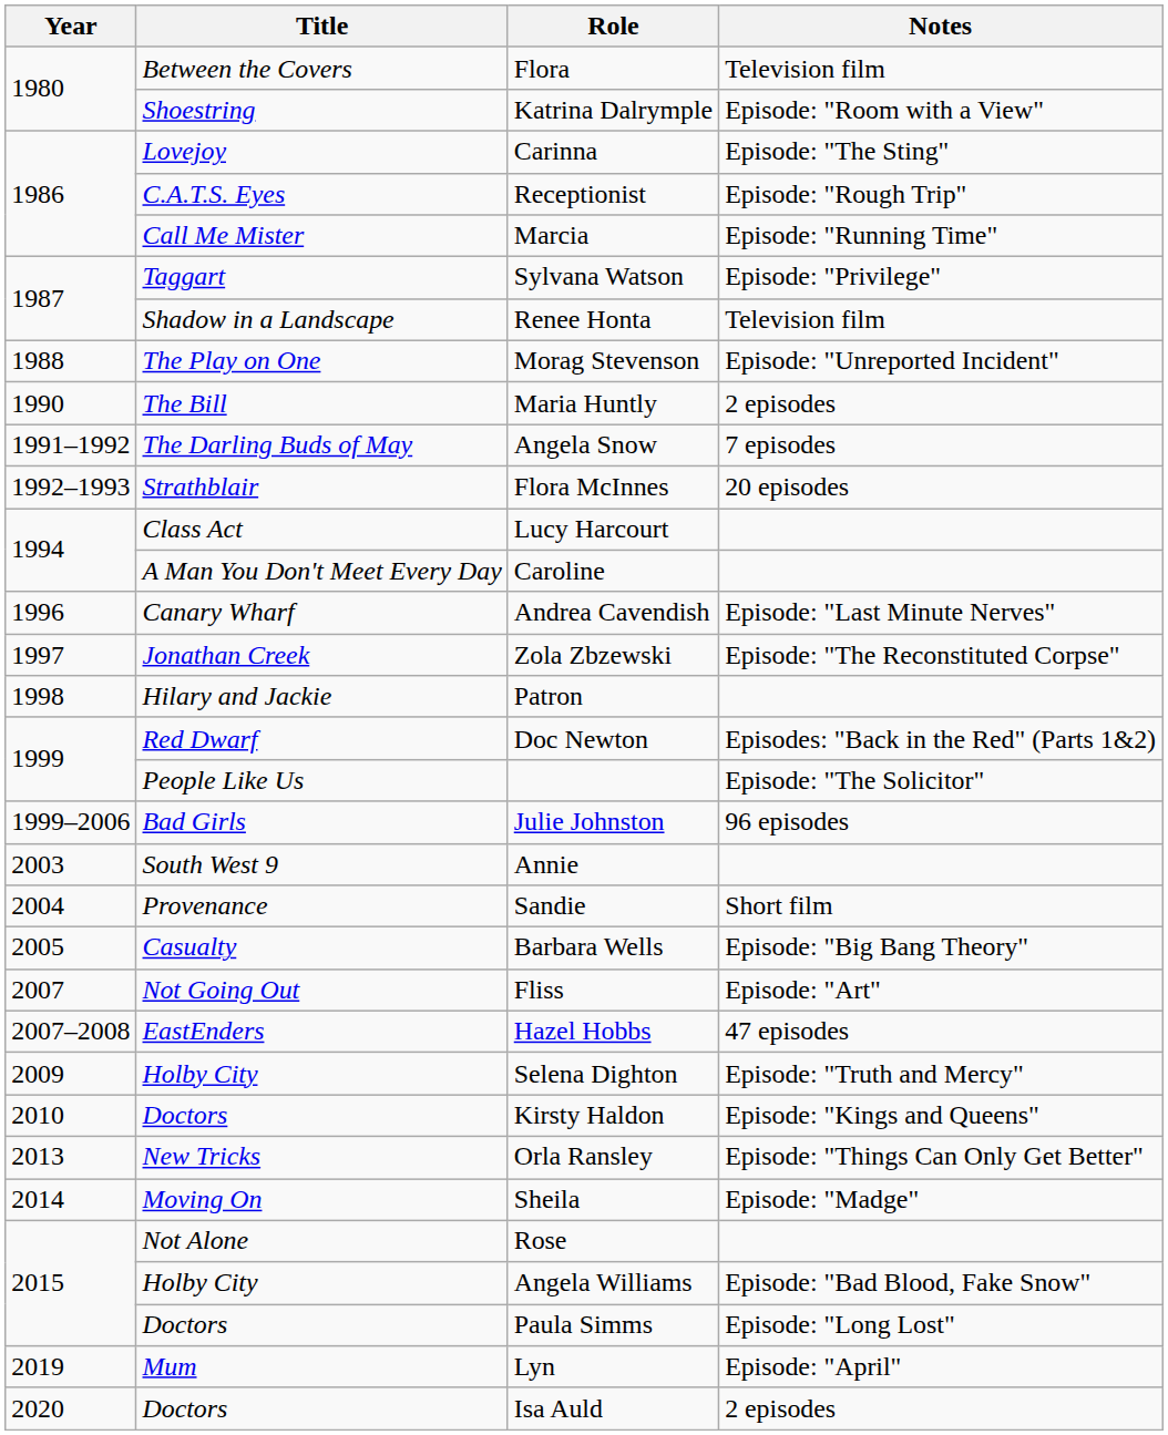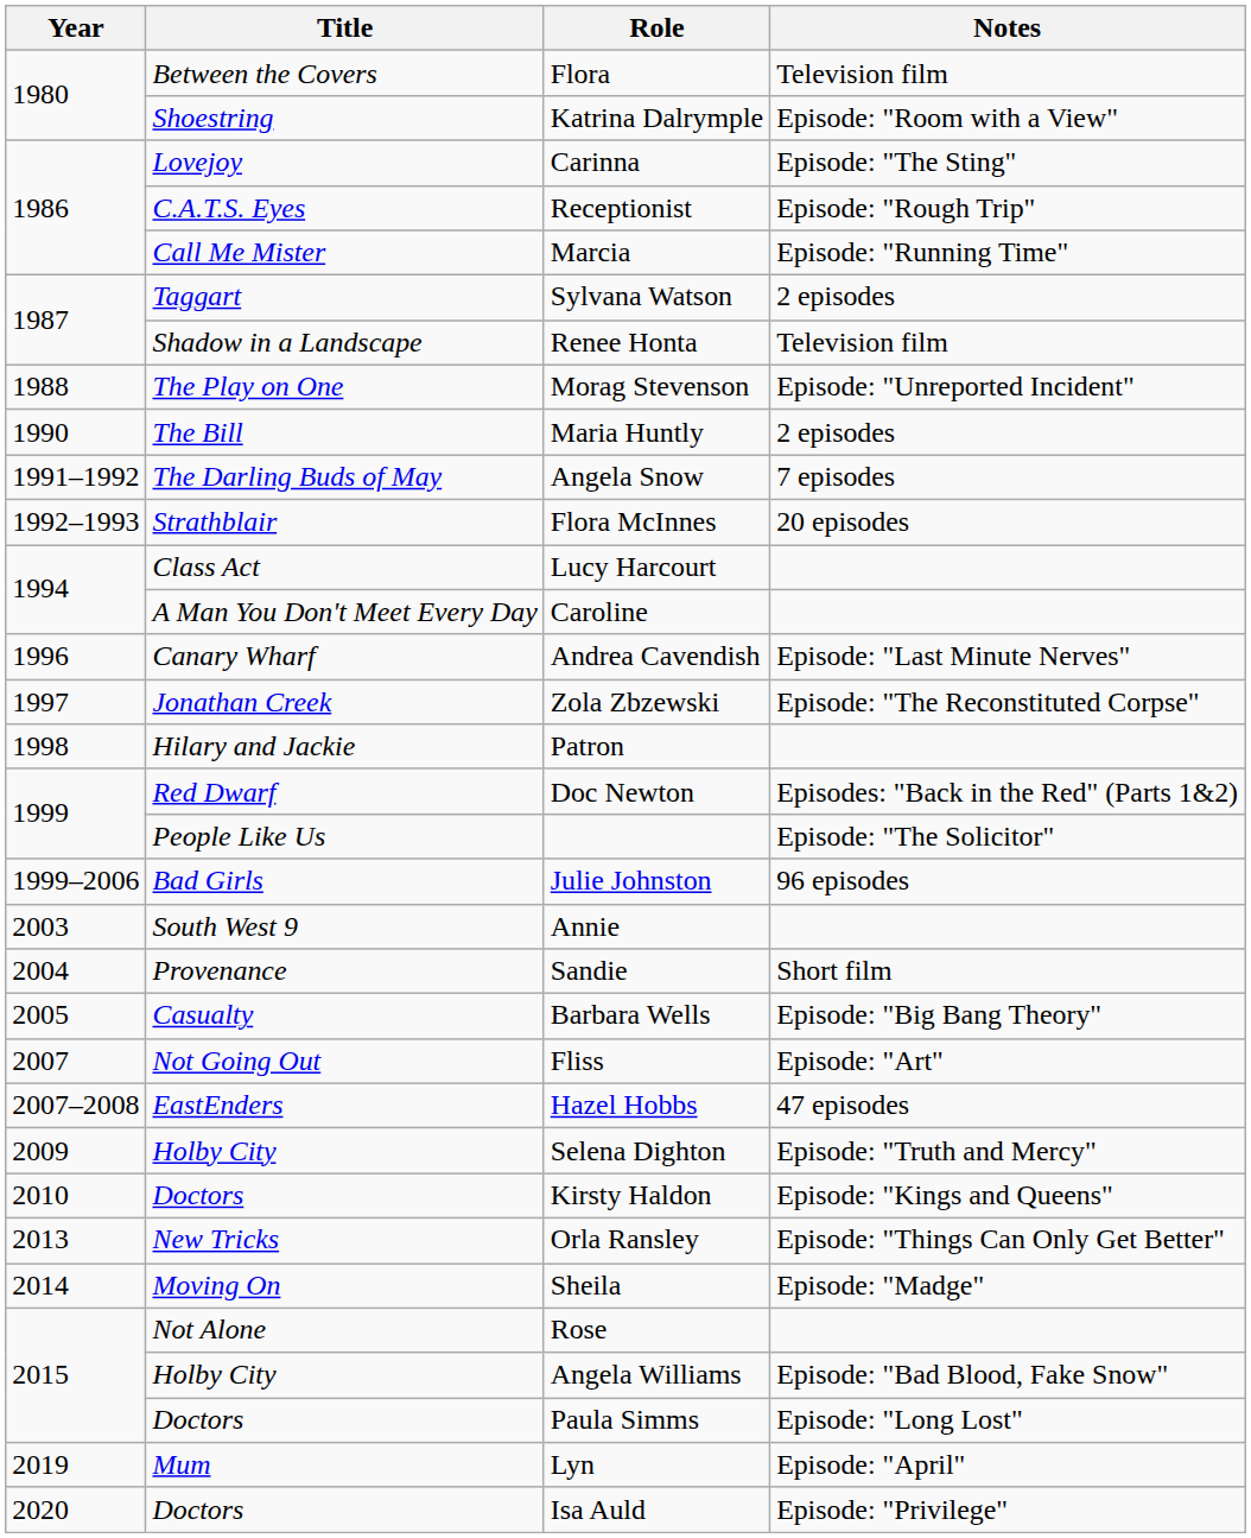 <table class="wikitable">
 <tr>
 <th>Year</th>
 <th>Title</th>
 <th>Role</th>
 <th>Notes</th>
 </tr>
 <tr>
 <td rowspan="2">1980</td>
 <td><em>Between the Covers</em></td>
 <td>Flora</td>
 <td>Television film</td>
 </tr>
 <tr>
 <td><em><a href='#'>Shoestring</a></em></td>
 <td>Katrina Dalrymple</td>
 <td>Episode: "Room with a View"</td>
 </tr>
 <tr>
 <td rowspan="3">1986</td>
 <td><em><a href='#'>Lovejoy</a></em></td>
 <td>Carinna</td>
 <td>Episode: "The Sting"</td>
 </tr>
 <tr>
 <td><em><a href='#'>C.A.T.S. Eyes</a></em></td>
 <td>Receptionist</td>
 <td>Episode: "Rough Trip"</td>
 </tr>
 <tr>
 <td><em><a href='#'>Call Me Mister</a></em></td>
 <td>Marcia</td>
 <td>Episode: "Running Time"</td>
 </tr>
 <tr>
 <td rowspan="2">1987</td>
 <td><em><a href='#'>Taggart</a></em></td>
 <td>Sylvana Watson</td>
-<td>Episode: "Privilege"</td>
+<td>2 episodes</td>
 </tr>
 <tr>
 <td><em>Shadow in a Landscape</em></td>
 <td>Renee Honta</td>
 <td>Television film</td>
 </tr>
 <tr>
 <td>1988</td>
 <td><em><a href='#'>The Play on One</a></em></td>
 <td>Morag Stevenson</td>
 <td>Episode: "Unreported Incident"</td>
 </tr>
 <tr>
 <td>1990</td>
 <td><em><a href='#'>The Bill</a></em></td>
 <td>Maria Huntly</td>
 <td>2 episodes</td>
 </tr>
 <tr>
 <td>1991–1992</td>
 <td><em><a href='#'>The Darling Buds of May</a></em></td>
 <td>Angela Snow</td>
 <td>7 episodes</td>
 </tr>
 <tr>
 <td>1992–1993</td>
 <td><em><a href='#'>Strathblair</a></em></td>
 <td>Flora McInnes</td>
 <td>20 episodes</td>
 </tr>
 <tr>
 <td rowspan="2">1994</td>
 <td><em>Class Act</em></td>
 <td>Lucy Harcourt</td>
 <td></td>
 </tr>
 <tr>
 <td><em>A Man You Don't Meet Every Day</em></td>
 <td>Caroline</td>
 <td></td>
 </tr>
 <tr>
 <td>1996</td>
 <td><em>Canary Wharf</em></td>
 <td>Andrea Cavendish</td>
 <td>Episode: "Last Minute Nerves"</td>
 </tr>
 <tr>
 <td>1997</td>
 <td><em><a href='#'>Jonathan Creek</a></em></td>
 <td>Zola Zbzewski</td>
 <td>Episode: "The Reconstituted Corpse"</td>
 </tr>
 <tr>
 <td>1998</td>
 <td><em>Hilary and Jackie</em></td>
 <td>Patron</td>
 <td></td>
 </tr>
 <tr>
 <td rowspan="2">1999</td>
 <td><em><a href='#'>Red Dwarf</a></em></td>
 <td>Doc Newton</td>
 <td>Episodes: "Back in the Red" (Parts 1&2)</td>
 </tr>
 <tr>
 <td><em>People Like Us</em></td>
 <td></td>
 <td>Episode: "The Solicitor"</td>
 </tr>
 <tr>
 <td>1999–2006</td>
 <td><em><a href='#'>Bad Girls</a></em></td>
 <td><a href='#'>Julie Johnston</a></td>
 <td>96 episodes</td>
 </tr>
 <tr>
 <td>2003</td>
 <td><em>South West 9</em></td>
 <td>Annie</td>
 <td></td>
 </tr>
 <tr>
 <td>2004</td>
 <td><em>Provenance</em></td>
 <td>Sandie</td>
 <td>Short film</td>
 </tr>
 <tr>
 <td>2005</td>
 <td><em><a href='#'>Casualty</a></em></td>
 <td>Barbara Wells</td>
 <td>Episode: "Big Bang Theory"</td>
 </tr>
 <tr>
 <td>2007</td>
 <td><em><a href='#'>Not Going Out</a></em></td>
 <td>Fliss</td>
 <td>Episode: "Art"</td>
 </tr>
 <tr>
 <td>2007–2008</td>
 <td><em><a href='#'>EastEnders</a></em></td>
 <td><a href='#'>Hazel Hobbs</a></td>
 <td>47 episodes</td>
 </tr>
 <tr>
 <td>2009</td>
 <td><em><a href='#'>Holby City</a></em></td>
 <td>Selena Dighton</td>
 <td>Episode: "Truth and Mercy"</td>
 </tr>
 <tr>
 <td>2010</td>
 <td><em><a href='#'>Doctors</a></em></td>
 <td>Kirsty Haldon</td>
 <td>Episode: "Kings and Queens"</td>
 </tr>
 <tr>
 <td>2013</td>
 <td><em><a href='#'>New Tricks</a></em></td>
 <td>Orla Ransley</td>
 <td>Episode: "Things Can Only Get Better"</td>
 </tr>
 <tr>
 <td>2014</td>
 <td><em><a href='#'>Moving On</a></em></td>
 <td>Sheila</td>
 <td>Episode: "Madge"</td>
 </tr>
 <tr>
 <td rowspan="3">2015</td>
 <td><em>Not Alone</em></td>
 <td>Rose</td>
 <td></td>
 </tr>
 <tr>
 <td><em>Holby City</em></td>
 <td>Angela Williams</td>
 <td>Episode: "Bad Blood, Fake Snow"</td>
 </tr>
 <tr>
 <td><em>Doctors</em></td>
 <td>Paula Simms</td>
 <td>Episode: "Long Lost"</td>
 </tr>
 <tr>
 <td>2019</td>
 <td><em><a href='#'>Mum</a></em></td>
 <td>Lyn</td>
 <td>Episode: "April"</td>
 </tr>
 <tr>
 <td>2020</td>
 <td><em>Doctors</em></td>
 <td>Isa Auld</td>
-<td>2 episodes</td>
+<td>Episode: "Privilege"</td>
 </tr>
 <tr>
 </tr>
 </table>
